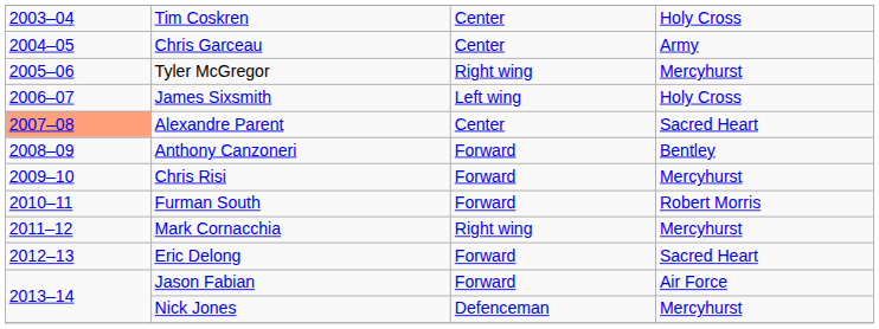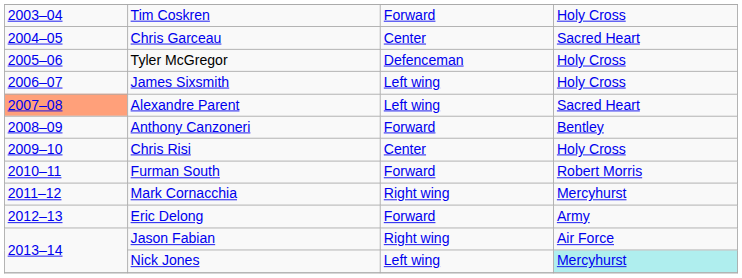 <table class="wikitable sortable"; width=66%>
 <tr>
 </tr>
 <tr>
 <td><a href='#'>2003–04</a></td>
 <td><a href='#'>Tim Coskren</a></td>
-<td><a href='#'>Center</a></td>
+<td><a href='#'>Forward</a></td>
 <td><a href='#'>Holy Cross</a></td>
 </tr>
 <tr>
 <td><a href='#'>2004–05</a></td>
 <td><a href='#'>Chris Garceau</a></td>
 <td><a href='#'>Center</a></td>
-<td><a href='#'>Army</a></td>
+<td><a href='#'>Sacred Heart</a></td>
 </tr>
 <tr>
 <td><a href='#'>2005–06</a></td>
 <td>Tyler McGregor</td>
-<td><a href='#'>Right wing</a></td>
-<td><a href='#'>Mercyhurst</a></td>
+<td><a href='#'>Defenceman</a></td>
+<td><a href='#'>Holy Cross</a></td>
 </tr>
 <tr>
 <td><a href='#'>2006–07</a></td>
 <td><a href='#'>James Sixsmith</a></td>
 <td><a href='#'>Left wing</a></td>
 <td><a href='#'>Holy Cross</a></td>
 </tr>
 <tr>
 <td style="background: lightsalmon;"><a href='#'>2007–08</a></td>
 <td><a href='#'>Alexandre Parent</a></td>
-<td><a href='#'>Center</a></td>
+<td><a href='#'>Left wing</a></td>
 <td><a href='#'>Sacred Heart</a></td>
 </tr>
 <tr>
 <td><a href='#'>2008–09</a></td>
 <td><a href='#'>Anthony Canzoneri</a></td>
 <td><a href='#'>Forward</a></td>
 <td><a href='#'>Bentley</a></td>
 </tr>
 <tr>
 <td><a href='#'>2009–10</a></td>
 <td><a href='#'>Chris Risi</a></td>
-<td><a href='#'>Forward</a></td>
-<td><a href='#'>Mercyhurst</a></td>
+<td><a href='#'>Center</a></td>
+<td><a href='#'>Holy Cross</a></td>
 </tr>
 <tr>
 <td><a href='#'>2010–11</a></td>
 <td><a href='#'>Furman South</a></td>
 <td><a href='#'>Forward</a></td>
 <td><a href='#'>Robert Morris</a></td>
 </tr>
 <tr>
 <td><a href='#'>2011–12</a></td>
 <td><a href='#'>Mark Cornacchia</a></td>
 <td><a href='#'>Right wing</a></td>
 <td><a href='#'>Mercyhurst</a></td>
 </tr>
 <tr>
 <td><a href='#'>2012–13</a></td>
 <td><a href='#'>Eric Delong</a></td>
 <td><a href='#'>Forward</a></td>
-<td><a href='#'>Sacred Heart</a></td>
+<td><a href='#'>Army</a></td>
 </tr>
 <tr>
 <td rowspan=2><a href='#'>2013–14</a></td>
 <td><a href='#'>Jason Fabian</a></td>
-<td><a href='#'>Forward</a></td>
+<td><a href='#'>Right wing</a></td>
 <td><a href='#'>Air Force</a></td>
 </tr>
 <tr>
 <td><a href='#'>Nick Jones</a></td>
-<td><a href='#'>Defenceman</a></td>
-<td><a href='#'>Mercyhurst</a></td>
+<td><a href='#'>Left wing</a></td>
+<td style="background: paleturquoise;"><a href='#'>Mercyhurst</a></td>
 </tr>
 <tr>
 </tr>
 </table>
